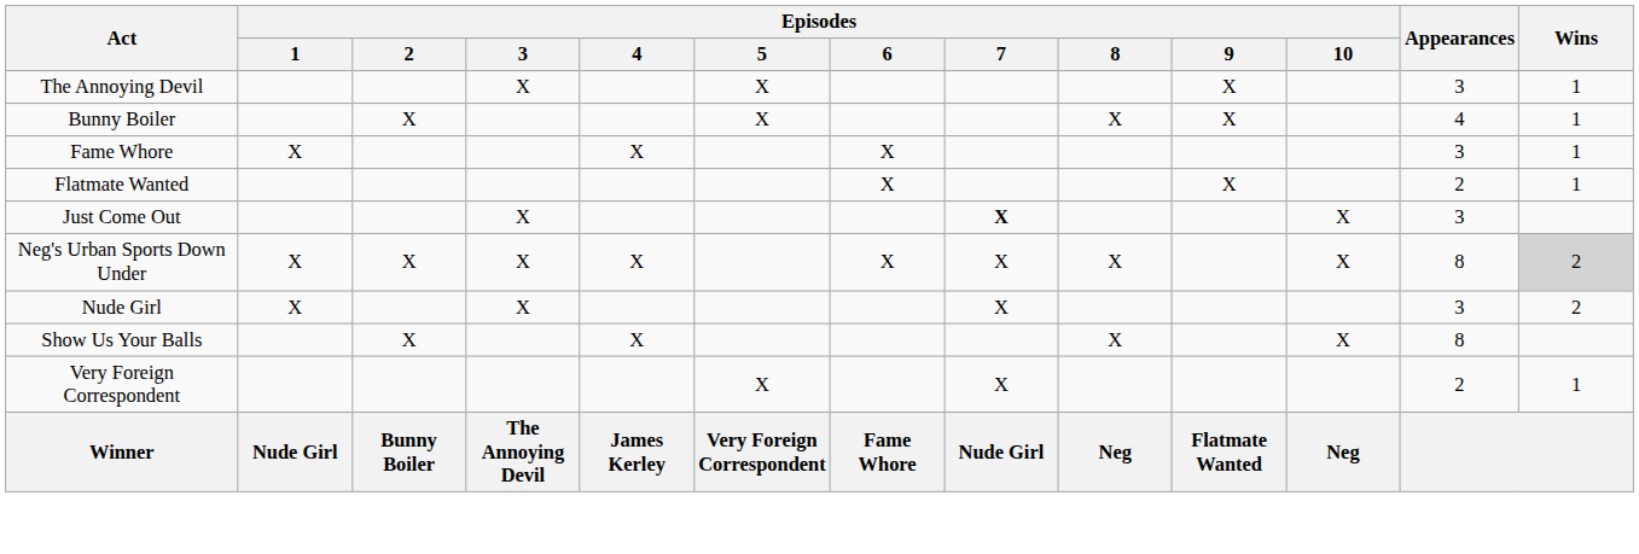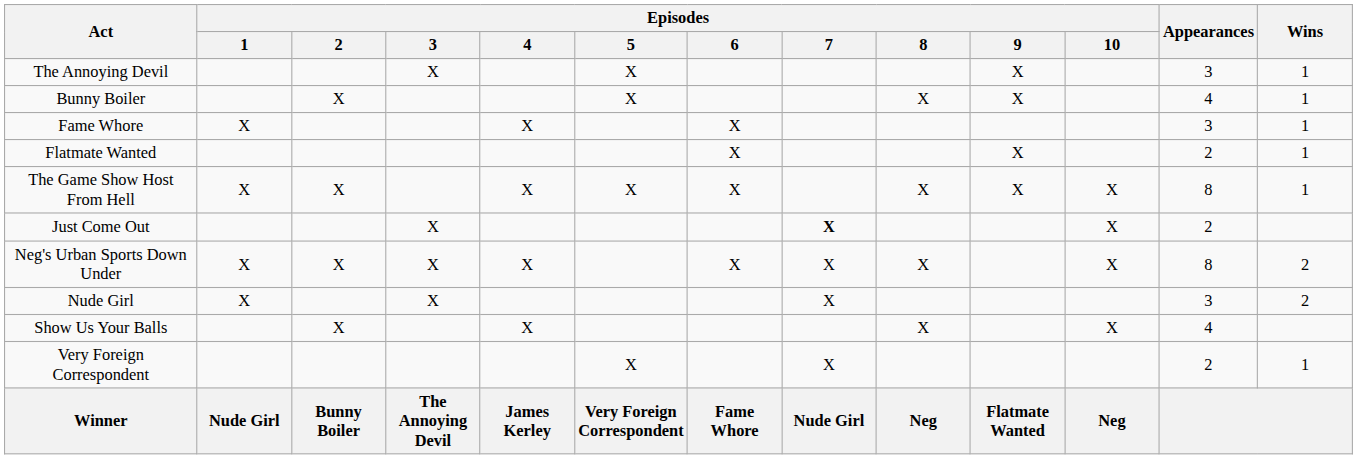 <table class="wikitable" style="text-align:center; font-size:95%;">
 <tr>
 <th rowspan="2">Act</th>
 <th colspan="10">Episodes</th>
 <th style="width: 7%;" rowspan="2">Appearances</th>
 <th style="width: 7%;" rowspan="2">Wins</th>
 </tr>
 <tr>
 <th style="width: 7%;">1</th>
 <th style="width: 7%;">2</th>
 <th style="width: 7%;">3</th>
 <th style="width: 7%;">4</th>
 <th style="width: 7%;">5</th>
 <th style="width: 7%;">6</th>
 <th style="width: 7%;">7</th>
 <th style="width: 7%;">8</th>
 <th style="width: 7%;">9</th>
 <th style="width: 7%;">10</th>
 </tr>
 <tr>
 <td>The Annoying Devil</td>
 <td></td>
 <td></td>
 <td>X</td>
 <td></td>
 <td>X</td>
 <td></td>
 <td></td>
 <td></td>
 <td>X</td>
 <td></td>
 <td>3</td>
 <td>1</td>
 </tr>
 <tr>
 <td>Bunny Boiler</td>
 <td></td>
 <td>X</td>
 <td></td>
 <td></td>
 <td>X</td>
 <td></td>
 <td></td>
 <td>X</td>
 <td>X</td>
 <td></td>
 <td>4</td>
 <td>1</td>
 </tr>
 <tr>
 <td>Fame Whore</td>
 <td>X</td>
 <td></td>
 <td></td>
 <td>X</td>
 <td></td>
 <td>X</td>
 <td></td>
 <td></td>
 <td></td>
 <td></td>
 <td>3</td>
 <td>1</td>
 </tr>
 <tr>
 <td>Flatmate Wanted</td>
 <td></td>
 <td></td>
 <td></td>
 <td></td>
 <td></td>
 <td>X</td>
 <td></td>
 <td></td>
 <td>X</td>
 <td></td>
 <td>2</td>
 <td>1</td>
 </tr>
 <tr>
+<td>The Game Show Host From Hell</td>
+<td>X</td>
+<td>X</td>
+<td></td>
+<td>X</td>
+<td>X</td>
+<td>X</td>
+<td></td>
+<td>X</td>
+<td>X</td>
+<td>X</td>
+<td>8</td>
+<td>1</td>
+</tr>
+<tr>
 <td>Just Come Out</td>
 <td></td>
 <td></td>
 <td>X</td>
 <td></td>
 <td></td>
 <td></td>
 <td><strong>X</strong></td>
 <td></td>
 <td></td>
 <td>X</td>
-<td>3</td>
+<td>2</td>
 <td></td>
 </tr>
 <tr>
 <td>Neg's Urban Sports Down Under</td>
 <td>X</td>
 <td>X</td>
 <td>X</td>
 <td>X</td>
 <td></td>
 <td>X</td>
 <td>X</td>
 <td>X</td>
 <td></td>
 <td>X</td>
 <td>8</td>
-<td style="background: lightgrey;">2</td>
+<td>2</td>
 </tr>
 <tr>
 <td>Nude Girl</td>
 <td>X</td>
 <td></td>
 <td>X</td>
 <td></td>
 <td></td>
 <td></td>
 <td>X</td>
 <td></td>
 <td></td>
 <td></td>
 <td>3</td>
 <td>2</td>
 </tr>
 <tr>
 <td>Show Us Your Balls</td>
 <td></td>
 <td>X</td>
 <td></td>
 <td>X</td>
 <td></td>
 <td></td>
 <td></td>
 <td>X</td>
 <td></td>
 <td>X</td>
-<td>8</td>
+<td>4</td>
 <td></td>
 </tr>
 <tr>
 <td>Very Foreign Correspondent</td>
 <td></td>
 <td></td>
 <td></td>
 <td></td>
 <td>X</td>
 <td></td>
 <td>X</td>
 <td></td>
 <td></td>
 <td></td>
 <td>2</td>
 <td>1</td>
 </tr>
 <tr>
 <th>Winner</th>
 <th>Nude Girl</th>
 <th>Bunny Boiler</th>
 <th>The Annoying Devil</th>
 <th>James Kerley</th>
 <th>Very Foreign Correspondent</th>
 <th>Fame Whore</th>
 <th>Nude Girl</th>
 <th>Neg</th>
 <th>Flatmate Wanted</th>
 <th>Neg</th>
 <th colspan=2></th>
 </tr>
 </table>
